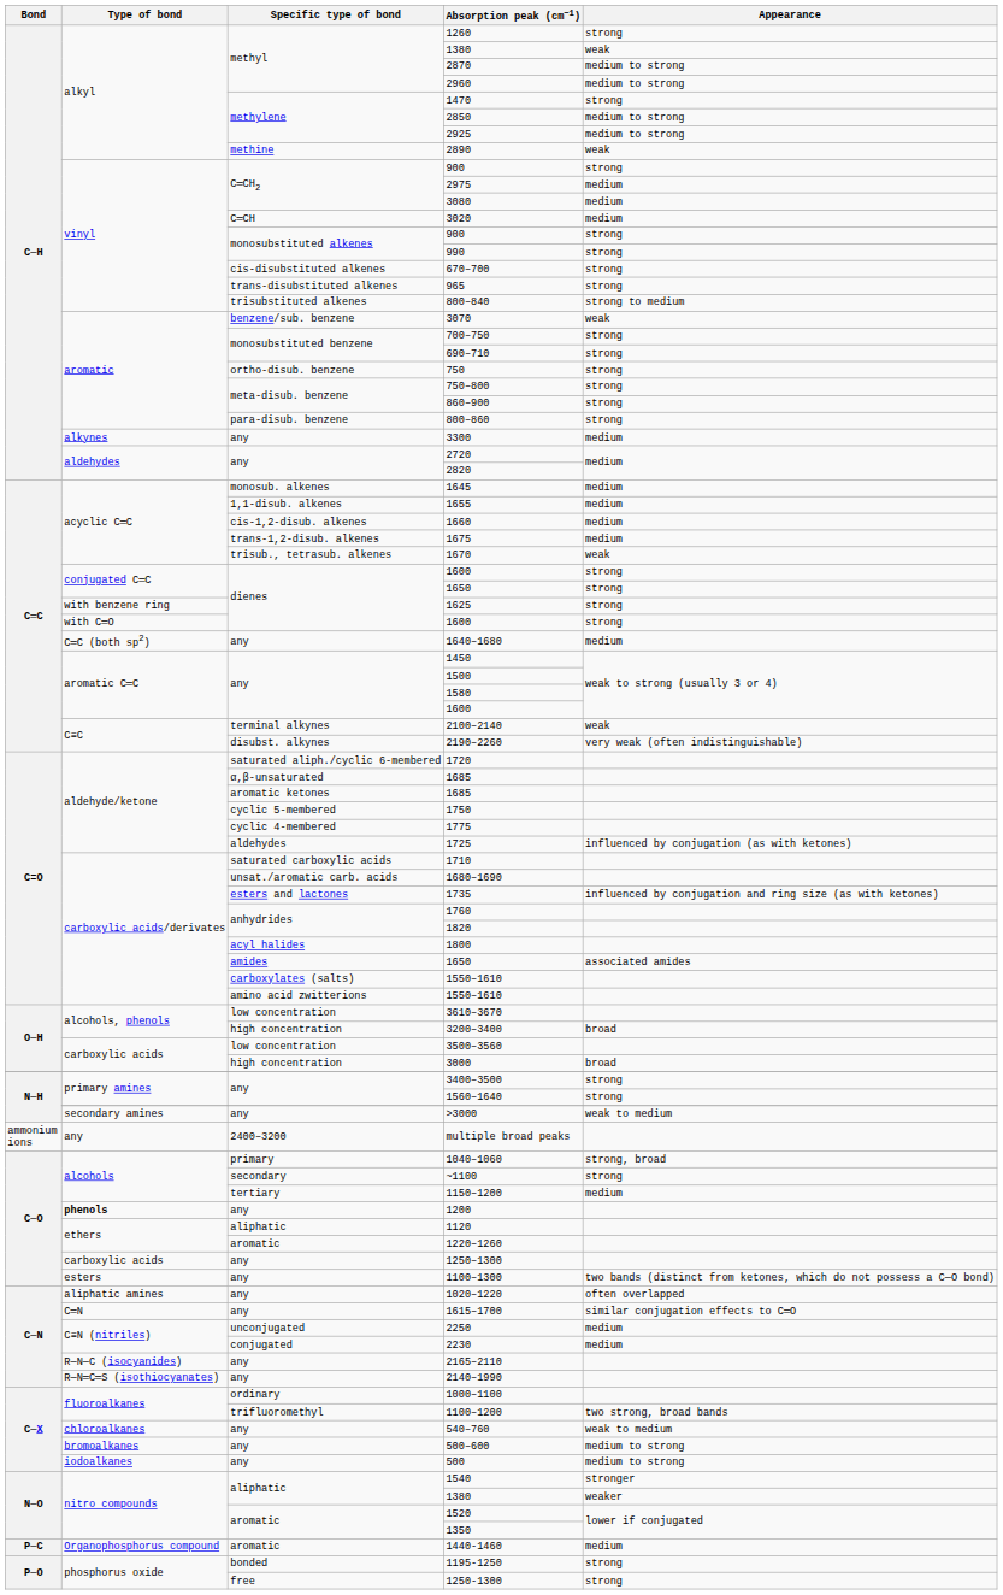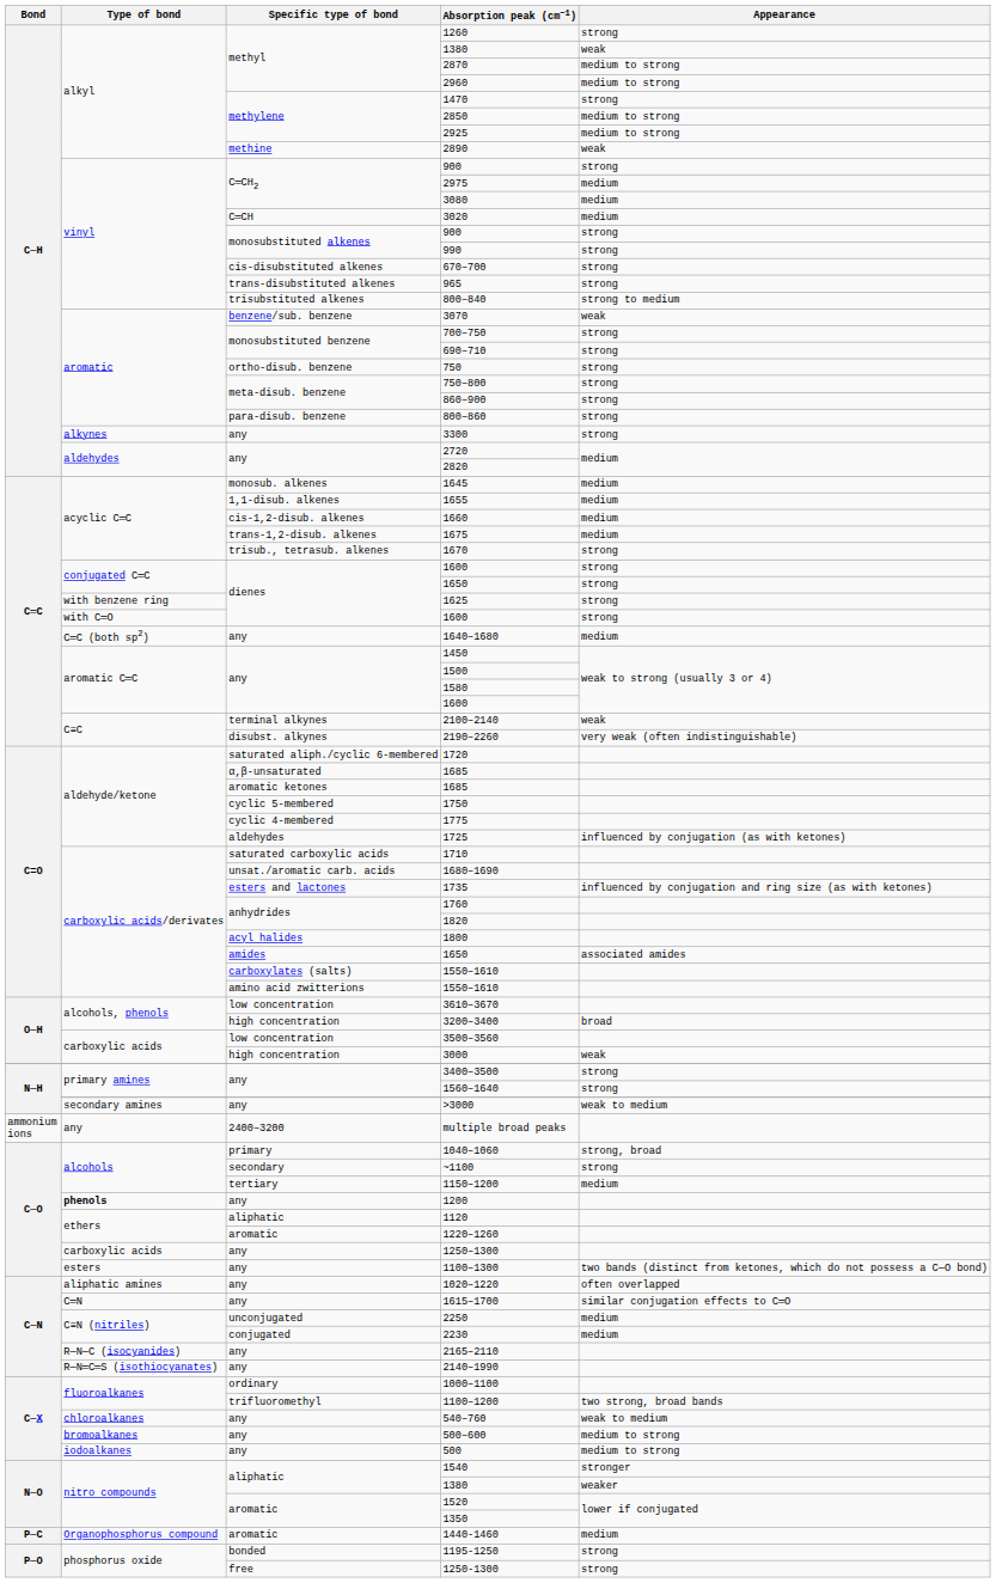 <table class="wikitable sortable">
 <tr>
 <th scope="col" class="unsortable" style="width: 5em;">Bond</th>
 <th scope="col" class="unsortable">Type of bond</th>
 <th scope="col" class="unsortable">Specific type of bond</th>
 <th scope="col">Absorption peak (cm<sup>−1</sup>)</th>
 <th scope="col" class="unsortable">Appearance</th>
 </tr>
 <tr>
 <th rowspan="27">C─H</th>
 <td rowspan="8">alkyl</td>
 <td rowspan="4">methyl</td>
 <td>1260</td>
 <td>strong</td>
 </tr>
 <tr>
 <td>1380</td>
 <td>weak</td>
 </tr>
 <tr>
 <td>2870</td>
 <td>medium to strong</td>
 </tr>
 <tr>
 <td>2960</td>
 <td>medium to strong</td>
 </tr>
 <tr>
 <td rowspan="3"><a href='#'>methylene</a></td>
 <td>1470</td>
 <td>strong</td>
 </tr>
 <tr>
 <td>2850</td>
 <td>medium to strong</td>
 </tr>
 <tr>
 <td>2925</td>
 <td>medium to strong</td>
 </tr>
 <tr>
 <td><a href='#'>methine</a></td>
 <td>2890</td>
 <td>weak</td>
 </tr>
 <tr>
 <td rowspan="9"><a href='#'>vinyl</a></td>
 <td rowspan="3">C═CH<sub>2</sub></td>
 <td>900</td>
 <td>strong</td>
 </tr>
 <tr>
 <td>2975</td>
 <td>medium</td>
 </tr>
 <tr>
 <td>3080</td>
 <td>medium</td>
 </tr>
 <tr>
 <td>C═CH</td>
 <td>3020</td>
 <td>medium</td>
 </tr>
 <tr>
 <td rowspan="2">monosubstituted <a href='#'>alkenes</a></td>
 <td>900</td>
 <td>strong</td>
 </tr>
 <tr>
 <td>990</td>
 <td>strong</td>
 </tr>
 <tr>
 <td>cis-disubstituted alkenes</td>
 <td>670–700</td>
 <td>strong</td>
 </tr>
 <tr>
 <td>trans-disubstituted alkenes</td>
 <td>965</td>
 <td>strong</td>
 </tr>
 <tr>
 <td>trisubstituted alkenes</td>
 <td>800–840</td>
 <td>strong to medium</td>
 </tr>
 <tr>
 <td rowspan="7"><a href='#'>aromatic</a></td>
 <td><a href='#'>benzene</a>/sub. benzene</td>
 <td>3070</td>
 <td>weak</td>
 </tr>
 <tr>
 <td rowspan="2">monosubstituted benzene</td>
 <td>700–750</td>
 <td>strong</td>
 </tr>
 <tr>
 <td>690–710</td>
 <td>strong</td>
 </tr>
 <tr>
 <td>ortho-disub. benzene</td>
 <td>750</td>
 <td>strong</td>
 </tr>
 <tr>
 <td rowspan="2">meta-disub. benzene</td>
 <td>750–800</td>
 <td>strong</td>
 </tr>
 <tr>
 <td>860–900</td>
 <td>strong</td>
 </tr>
 <tr>
 <td>para-disub. benzene</td>
 <td>800–860</td>
 <td>strong</td>
 </tr>
 <tr>
 <td><a href='#'>alkynes</a></td>
 <td>any</td>
 <td>3300</td>
-<td>medium</td>
+<td>strong</td>
 </tr>
 <tr>
 <td rowspan="2"><a href='#'>aldehydes</a></td>
 <td rowspan="2">any</td>
 <td>2720</td>
 <td rowspan="2">medium</td>
 </tr>
 <tr>
 <td>2820</td>
 </tr>
 <tr>
 <th rowspan="16">C═C</th>
 <td rowspan="5">acyclic C═C</td>
 <td>monosub. alkenes</td>
 <td>1645</td>
 <td>medium</td>
 </tr>
 <tr>
 <td>1,1-disub. alkenes</td>
 <td>1655</td>
 <td>medium</td>
 </tr>
 <tr>
 <td>cis-1,2-disub. alkenes</td>
 <td>1660</td>
 <td>medium</td>
 </tr>
 <tr>
 <td>trans-1,2-disub. alkenes</td>
 <td>1675</td>
 <td>medium</td>
 </tr>
 <tr>
 <td>trisub., tetrasub. alkenes</td>
 <td>1670</td>
-<td>weak</td>
+<td>strong</td>
 </tr>
 <tr>
 <td rowspan="2"><a href='#'>conjugated</a> C═C</td>
 <td rowspan="4">dienes</td>
 <td>1600</td>
 <td>strong</td>
 </tr>
 <tr>
 <td>1650</td>
 <td>strong</td>
 </tr>
 <tr>
 <td>with benzene ring</td>
 <td>1625</td>
 <td>strong</td>
 </tr>
 <tr>
 <td>with C═O</td>
 <td>1600</td>
 <td>strong</td>
 </tr>
 <tr>
 <td>C═C (both sp<sup>2</sup>)</td>
 <td>any</td>
 <td>1640–1680</td>
 <td>medium</td>
 </tr>
 <tr>
 <td rowspan="4">aromatic C═C</td>
 <td rowspan="4">any</td>
 <td>1450</td>
 <td rowspan="4">weak to strong (usually 3 or 4)</td>
 </tr>
 <tr>
 <td>1500</td>
 </tr>
 <tr>
 <td>1580</td>
 </tr>
 <tr>
 <td>1600</td>
 </tr>
 <tr>
 <td rowspan="2">C≡C</td>
 <td>terminal alkynes</td>
 <td>2100–2140</td>
 <td>weak</td>
 </tr>
 <tr>
 <td>disubst. alkynes</td>
 <td>2190–2260</td>
 <td>very weak (often indistinguishable)</td>
 </tr>
 <tr>
 <th rowspan="15">C=O</th>
 <td rowspan="6">aldehyde/ketone</td>
 <td>saturated aliph./cyclic 6-membered</td>
 <td>1720</td>
 <td></td>
 </tr>
 <tr>
 <td>α,β-unsaturated</td>
 <td>1685</td>
 <td></td>
 </tr>
 <tr>
 <td>aromatic ketones</td>
 <td>1685</td>
 <td></td>
 </tr>
 <tr>
 <td>cyclic 5-membered</td>
 <td>1750</td>
 <td></td>
 </tr>
 <tr>
 <td>cyclic 4-membered</td>
 <td>1775</td>
 <td></td>
 </tr>
 <tr>
 <td>aldehydes</td>
 <td>1725</td>
 <td>influenced by conjugation (as with ketones)</td>
 </tr>
 <tr>
 <td rowspan="9"><a href='#'>carboxylic acids</a>/derivates</td>
 <td>saturated carboxylic acids</td>
 <td>1710</td>
 <td></td>
 </tr>
 <tr>
 <td>unsat./aromatic carb. acids</td>
 <td>1680–1690</td>
 <td></td>
 </tr>
 <tr>
 <td><a href='#'>esters</a> and <a href='#'>lactones</a></td>
 <td>1735</td>
 <td>influenced by conjugation and ring size (as with ketones)</td>
 </tr>
 <tr>
 <td rowspan="2">anhydrides</td>
 <td>1760</td>
 <td></td>
 </tr>
 <tr>
 <td>1820</td>
 <td></td>
 </tr>
 <tr>
 <td><a href='#'>acyl halides</a></td>
 <td>1800</td>
 <td></td>
 </tr>
 <tr>
 <td><a href='#'>amides</a></td>
 <td>1650</td>
 <td>associated amides</td>
 </tr>
 <tr>
 <td><a href='#'>carboxylates</a> (salts)</td>
 <td>1550–1610</td>
 <td></td>
 </tr>
 <tr>
 <td>amino acid zwitterions</td>
 <td>1550–1610</td>
 <td></td>
 </tr>
 <tr>
 <th rowspan="4">O─H</th>
 <td rowspan="2">alcohols, <a href='#'>phenols</a></td>
 <td>low concentration</td>
 <td>3610–3670</td>
 <td></td>
 </tr>
 <tr>
 <td>high concentration</td>
 <td>3200–3400</td>
 <td>broad</td>
 </tr>
 <tr>
 <td rowspan="2">carboxylic acids</td>
 <td>low concentration</td>
 <td>3500–3560</td>
 <td></td>
 </tr>
 <tr>
 <td>high concentration</td>
 <td>3000</td>
-<td>broad</td>
+<td>weak</td>
 </tr>
 <tr>
 </tr>
 <tr id="amines">
 </tr>
 <tr id="primary_amines">
 <th rowspan="4">N─H</th>
 <td rowspan="2">primary <a href='#'>amines</a></td>
 <td rowspan="2">any</td>
 <td>3400–3500</td>
 <td>strong</td>
 </tr>
 <tr>
 <td>1560–1640</td>
 <td>strong</td>
 </tr>
 <tr>
 </tr>
 <tr id="secondary_amines">
 <td>secondary amines</td>
 <td>any</td>
 <td>>3000</td>
 <td>weak to medium</td>
 </tr>
 <tr>
 <td>ammonium ions</td>
 <td>any</td>
 <td>2400–3200</td>
 <td>multiple broad peaks</td>
 </tr>
 <tr>
 <th rowspan="8">C─O</th>
 <td rowspan="3"><a href='#'>alcohols</a></td>
 <td>primary</td>
 <td>1040–1060</td>
 <td>strong, broad</td>
 </tr>
 <tr>
 <td>secondary</td>
 <td>~1100</td>
 <td>strong</td>
 </tr>
 <tr>
 <td>tertiary</td>
 <td>1150–1200</td>
 <td>medium</td>
 </tr>
 <tr>
 <td><strong>phenols</strong></td>
 <td>any</td>
 <td>1200</td>
 <td></td>
 </tr>
 <tr>
 <td rowspan="2">ethers</td>
 <td>aliphatic</td>
 <td>1120</td>
 <td></td>
 </tr>
 <tr>
 <td>aromatic</td>
 <td>1220–1260</td>
 <td></td>
 </tr>
 <tr>
 <td>carboxylic acids</td>
 <td>any</td>
 <td>1250–1300</td>
 <td></td>
 </tr>
 <tr>
 <td>esters</td>
 <td>any</td>
 <td>1100–1300</td>
 <td>two bands (distinct from ketones, which do not possess a C─O bond)</td>
 </tr>
 <tr>
 <th rowspan="6">C─N</th>
 <td>aliphatic amines</td>
 <td>any</td>
 <td>1020–1220</td>
 <td>often overlapped</td>
 </tr>
 <tr>
 <td>C═N</td>
 <td>any</td>
 <td>1615–1700</td>
 <td>similar conjugation effects to C═O</td>
 </tr>
 <tr>
 <td rowspan="2">C≡N (<a href='#'>nitriles</a>)</td>
 <td>unconjugated</td>
 <td>2250</td>
 <td>medium</td>
 </tr>
 <tr>
 <td>conjugated</td>
 <td>2230</td>
 <td>medium</td>
 </tr>
 <tr>
 <td>R─N─C (<a href='#'>isocyanides</a>)</td>
 <td>any</td>
 <td>2165–2110</td>
 <td></td>
 </tr>
 <tr>
 <td>R─N═C═S (<a href='#'>isothiocyanates</a>)</td>
 <td>any</td>
 <td>2140–1990</td>
 <td></td>
 </tr>
 <tr>
 <th rowspan="5">C─<a href='#'>X</a></th>
 <td rowspan="2"><a href='#'>fluoroalkanes</a></td>
 <td>ordinary</td>
 <td>1000–1100</td>
 <td></td>
 </tr>
 <tr>
 <td>trifluoromethyl</td>
 <td>1100–1200</td>
 <td>two strong, broad bands</td>
 </tr>
 <tr>
 <td><a href='#'>chloroalkanes</a></td>
 <td>any</td>
 <td>540–760</td>
 <td>weak to medium</td>
 </tr>
 <tr>
 <td><a href='#'>bromoalkanes</a></td>
 <td>any</td>
 <td>500–600</td>
 <td>medium to strong</td>
 </tr>
 <tr>
 <td><a href='#'>iodoalkanes</a></td>
 <td>any</td>
 <td>500</td>
 <td>medium to strong</td>
 </tr>
 <tr>
 <th rowspan="4">N─O</th>
 <td rowspan="4"><a href='#'>nitro compounds</a></td>
 <td rowspan="2">aliphatic</td>
 <td>1540</td>
 <td>stronger</td>
 </tr>
 <tr>
 <td>1380</td>
 <td>weaker</td>
 </tr>
 <tr>
 <td rowspan="2">aromatic</td>
 <td>1520</td>
 <td rowspan="2">lower if conjugated</td>
 </tr>
 <tr>
 <td>1350</td>
 </tr>
 <tr>
 <th>P─C</th>
 <td><a href='#'>Organophosphorus compound</a></td>
 <td>aromatic</td>
 <td>1440-1460</td>
 <td>medium</td>
 </tr>
 <tr>
 <th rowspan="2">P─O</th>
 <td rowspan="2">phosphorus oxide</td>
 <td>bonded</td>
 <td>1195-1250</td>
 <td>strong</td>
 </tr>
 <tr>
 <td>free</td>
 <td>1250-1300</td>
 <td>strong</td>
 </tr>
 </table>
